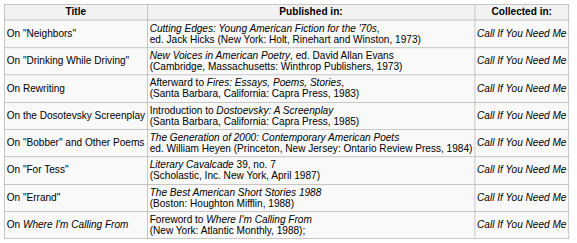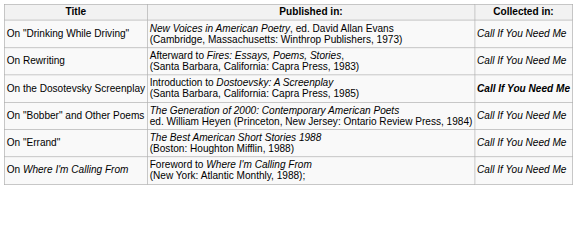 <table class="wikitable">
 <tr>
 <th>Title</th>
 <th>Published in:</th>
 <th>Collected in:</th>
-</tr>
-<tr>
-<td>On "Neighbors"</td>
-<td><em>Cutting Edges: Young American Fiction for the '70s</em>,<br>ed. Jack Hicks (New York: Holt, Rinehart and Winston, 1973)</td>
-<td><em>Call If You Need Me</em></td>
 </tr>
 <tr>
 <td>On "Drinking While Driving"</td>
 <td><em>New Voices in American Poetry</em>, ed. David Allan Evans<br>(Cambridge, Massachusetts: Winthrop Publishers, 1973)</td>
 <td><em>Call If You Need Me</em></td>
 </tr>
 <tr>
 <td>On Rewriting</td>
 <td>Afterward to <em>Fires: Essays, Poems, Stories</em>,<br>(Santa Barbara, California: Capra Press, 1983)</td>
 <td><em>Call If You Need Me</em></td>
 </tr>
 <tr>
 <td>On the Dosotevsky Screenplay</td>
 <td>Introduction to <em>Dostoevsky: A Screenplay</em><br>(Santa Barbara, California: Capra Press, 1985)</td>
-<td><em>Call If You Need Me</em></td>
+<td><strong><em>Call If You Need Me</em></strong></td>
 </tr>
 <tr>
 <td>On "Bobber" and Other Poems</td>
 <td><em>The Generation of 2000: Contemporary American Poets</em><br>ed. William Heyen (Princeton, New Jersey: Ontario Review Press, 1984)</td>
-<td><em>Call If You Need Me</em></td>
-</tr>
-<tr>
-<td>On "For Tess"</td>
-<td><em>Literary Cavalcade</em> 39, no. 7<br>(Scholastic, Inc. New York, April 1987)</td>
 <td><em>Call If You Need Me</em></td>
 </tr>
 <tr>
 <td>On "Errand"</td>
 <td><em>The Best American Short Stories 1988</em><br>(Boston: Houghton Mifflin, 1988)</td>
 <td><em>Call If You Need Me</em></td>
 </tr>
 <tr>
 <td>On <em>Where I'm Calling From</em></td>
 <td>Foreword to <em>Where I'm Calling From</em><br>(New York: Atlantic Monthly, 1988);</td>
 <td><em>Call If You Need Me</em></td>
 </tr>
 </table>
